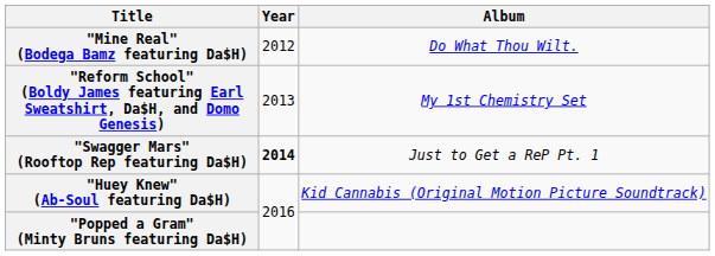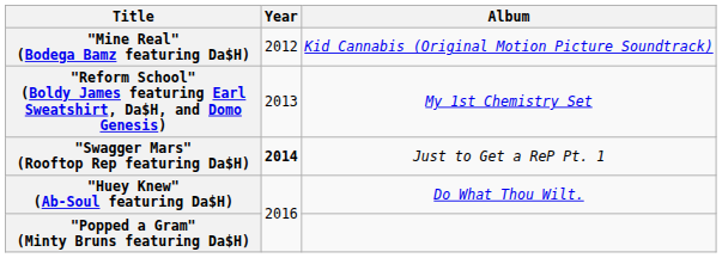 <table class="wikitable plainrowheaders" style="text-align:center;">
 <tr>
 <th scope="col" rowspan="1" style="width:18em;">Title</th>
 <th scope="col" rowspan="1">Year</th>
 <th scope="col" rowspan="1">Album</th>
 </tr>
 <tr>
 <th scope="row">"Mine Real"<br><span>(<a href='#'>Bodega Bamz</a> featuring Da$H)</span></th>
 <td>2012</td>
-<td><em><a href='#'>Do What Thou Wilt.</a></em></td>
+<td><em><a href='#'>Kid Cannabis (Original Motion Picture Soundtrack)</a></em></td>
 </tr>
 <tr>
 <th scope="row">"Reform School"<br><span>(<a href='#'>Boldy James</a> featuring <a href='#'>Earl Sweatshirt</a>, Da$H, and <a href='#'>Domo Genesis</a>)</span></th>
 <td>2013</td>
 <td><em><a href='#'>My 1st Chemistry Set</a></em></td>
 </tr>
 <tr>
 <th scope="row">"Swagger Mars"<br><span>(Rooftop Rep featuring Da$H)</span></th>
 <td><strong>2014</strong></td>
 <td><em>Just to Get a ReP Pt. 1</em></td>
 </tr>
 <tr>
 <th scope="row">"Huey Knew"<br><span>(<a href='#'>Ab-Soul</a> featuring Da$H)</span></th>
 <td rowspan="2">2016</td>
-<td><em><a href='#'>Kid Cannabis (Original Motion Picture Soundtrack)</a></em></td>
+<td><em><a href='#'>Do What Thou Wilt.</a></em></td>
 </tr>
 <tr>
 <th scope="row">"Popped a Gram"<br><span>(Minty Bruns featuring Da$H)</span></th>
 <td></td>
 </tr>
 </table>
